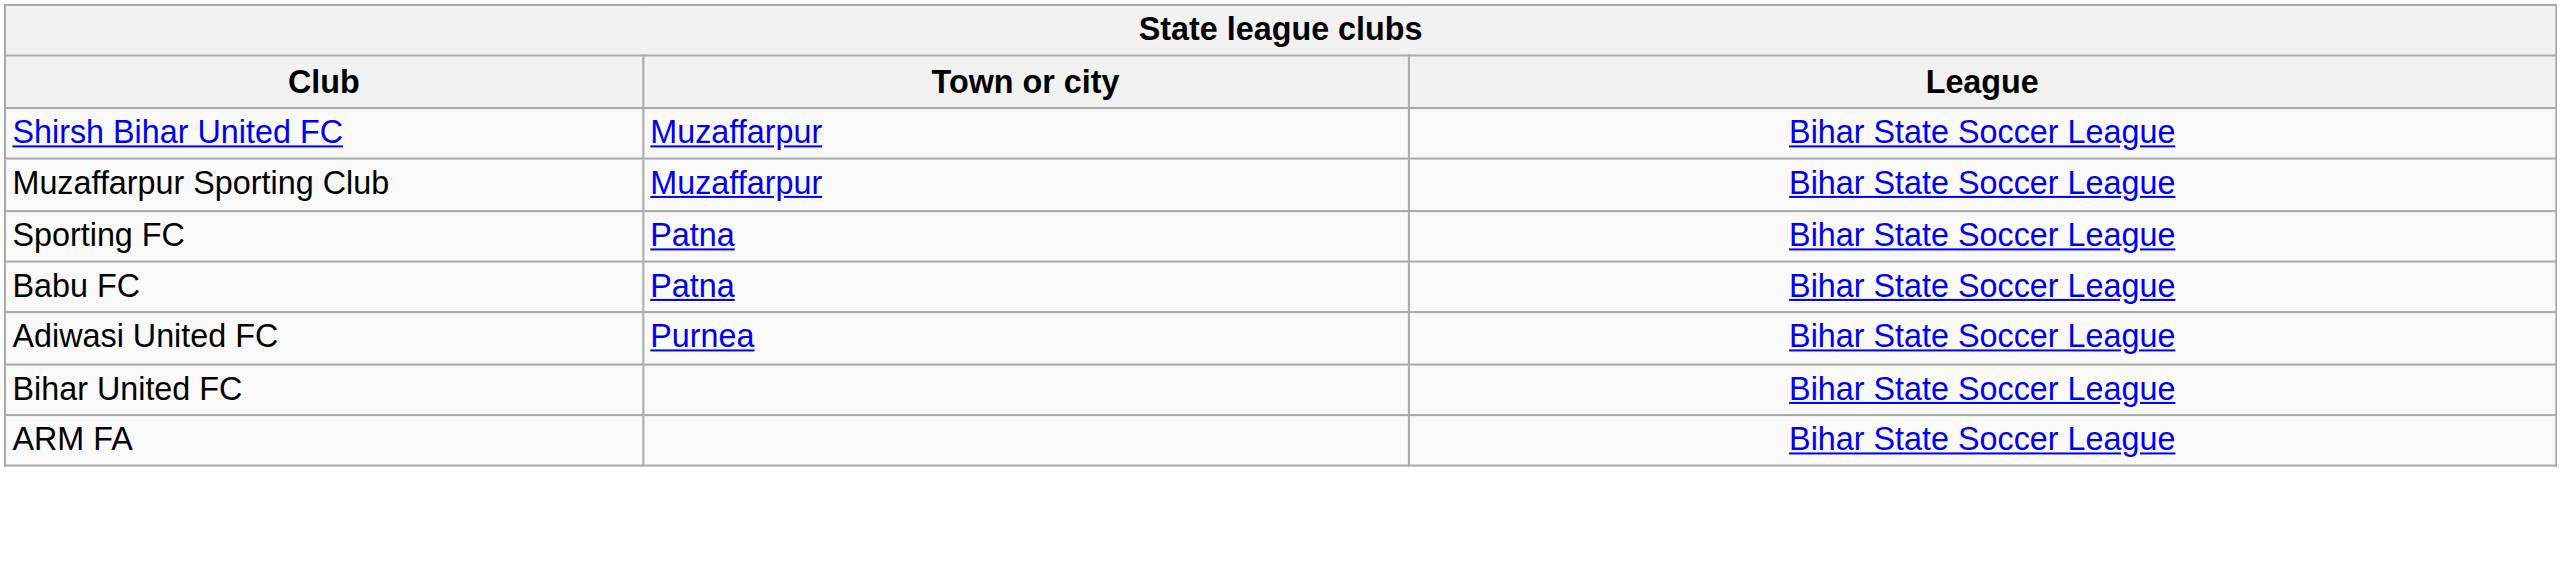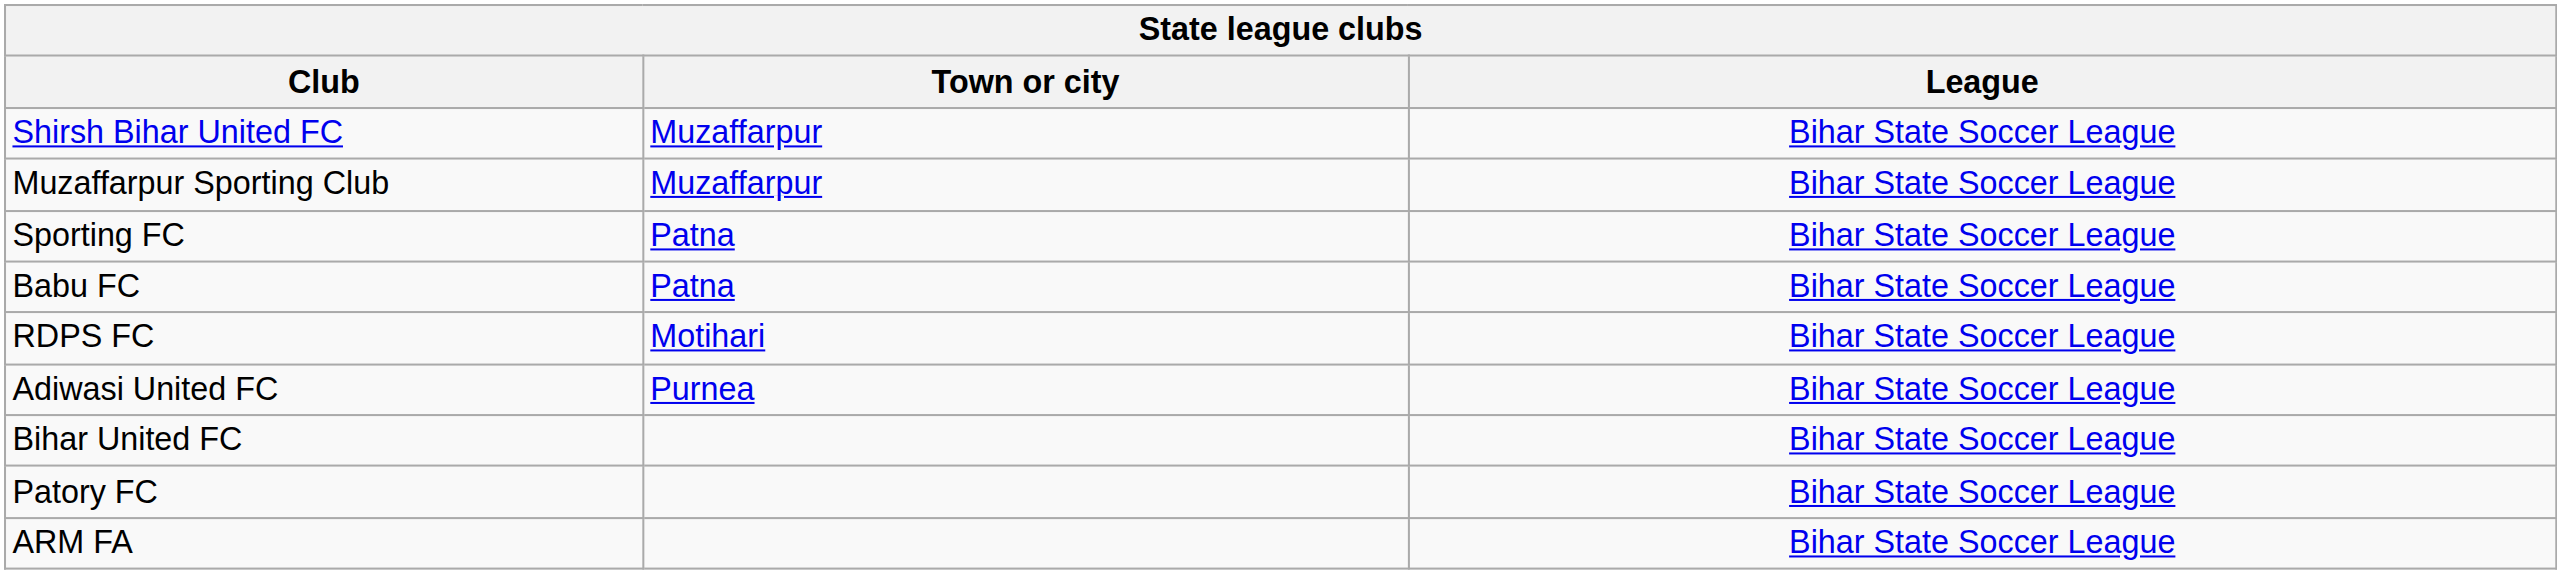 <table class="wikitable sortable" width="100%">
 <tr>
 <th colspan="3">State league clubs</th>
 </tr>
 <tr>
 <th !width="25%">Club</th>
 <th width="30%">Town or city</th>
 <th width="45%">League</th>
 </tr>
 <tr>
 <td><a href='#'>Shirsh Bihar United FC</a></td>
 <td><a href='#'>Muzaffarpur</a></td>
 <td align="center"><a href='#'>Bihar State Soccer League</a></td>
 </tr>
 <tr>
 <td>Muzaffarpur Sporting Club</td>
 <td><a href='#'>Muzaffarpur</a></td>
 <td align="center"><a href='#'>Bihar State Soccer League</a></td>
 </tr>
 <tr>
 <td>Sporting FC</td>
 <td><a href='#'>Patna</a></td>
 <td align="center"><a href='#'>Bihar State Soccer League</a></td>
 </tr>
 <tr>
 <td>Babu FC</td>
 <td><a href='#'>Patna</a></td>
 <td align="center"><a href='#'>Bihar State Soccer League</a></td>
 </tr>
 <tr>
+<td>RDPS FC</td>
+<td><a href='#'>Motihari</a></td>
+<td align="center"><a href='#'>Bihar State Soccer League</a></td>
+</tr>
+<tr>
 <td>Adiwasi United FC</td>
 <td><a href='#'>Purnea</a></td>
 <td align="center"><a href='#'>Bihar State Soccer League</a></td>
 </tr>
 <tr>
 <td>Bihar United FC</td>
 <td></td>
 <td align="center"><a href='#'>Bihar State Soccer League</a></td>
 </tr>
 <tr>
+<td>Patory FC</td>
+<td></td>
+<td align="center"><a href='#'>Bihar State Soccer League</a></td>
+</tr>
+<tr>
 <td>ARM FA</td>
 <td></td>
 <td align="center"><a href='#'>Bihar State Soccer League</a></td>
 </tr>
 </table>
